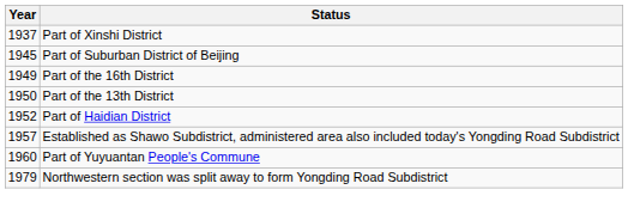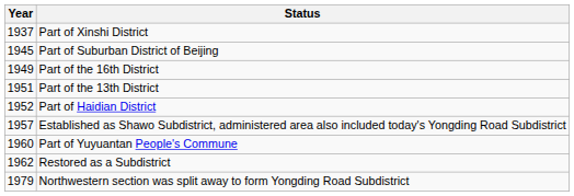 <table class="wikitable">
 <tr>
 <th>Year</th>
 <th>Status</th>
 </tr>
 <tr>
 <td>1937</td>
 <td>Part of Xinshi District</td>
 </tr>
 <tr>
 <td>1945</td>
 <td>Part of Suburban District of Beijing</td>
 </tr>
 <tr>
 <td>1949</td>
 <td>Part of the 16th District</td>
 </tr>
 <tr>
-<td>1950</td>
+<td>1951</td>
 <td>Part of the 13th District</td>
 </tr>
 <tr>
 <td>1952</td>
 <td>Part of <a href='#'>Haidian District</a></td>
 </tr>
 <tr>
 <td>1957</td>
 <td>Established as Shawo Subdistrict, administered area also included today's Yongding Road Subdistrict</td>
 </tr>
 <tr>
 <td>1960</td>
 <td>Part of Yuyuantan <a href='#'>People's Commune</a></td>
 </tr>
 <tr>
+<td>1962</td>
+<td>Restored as a Subdistrict</td>
+</tr>
+<tr>
 <td>1979</td>
 <td>Northwestern section was split away to form Yongding Road Subdistrict</td>
 </tr>
 </table>
